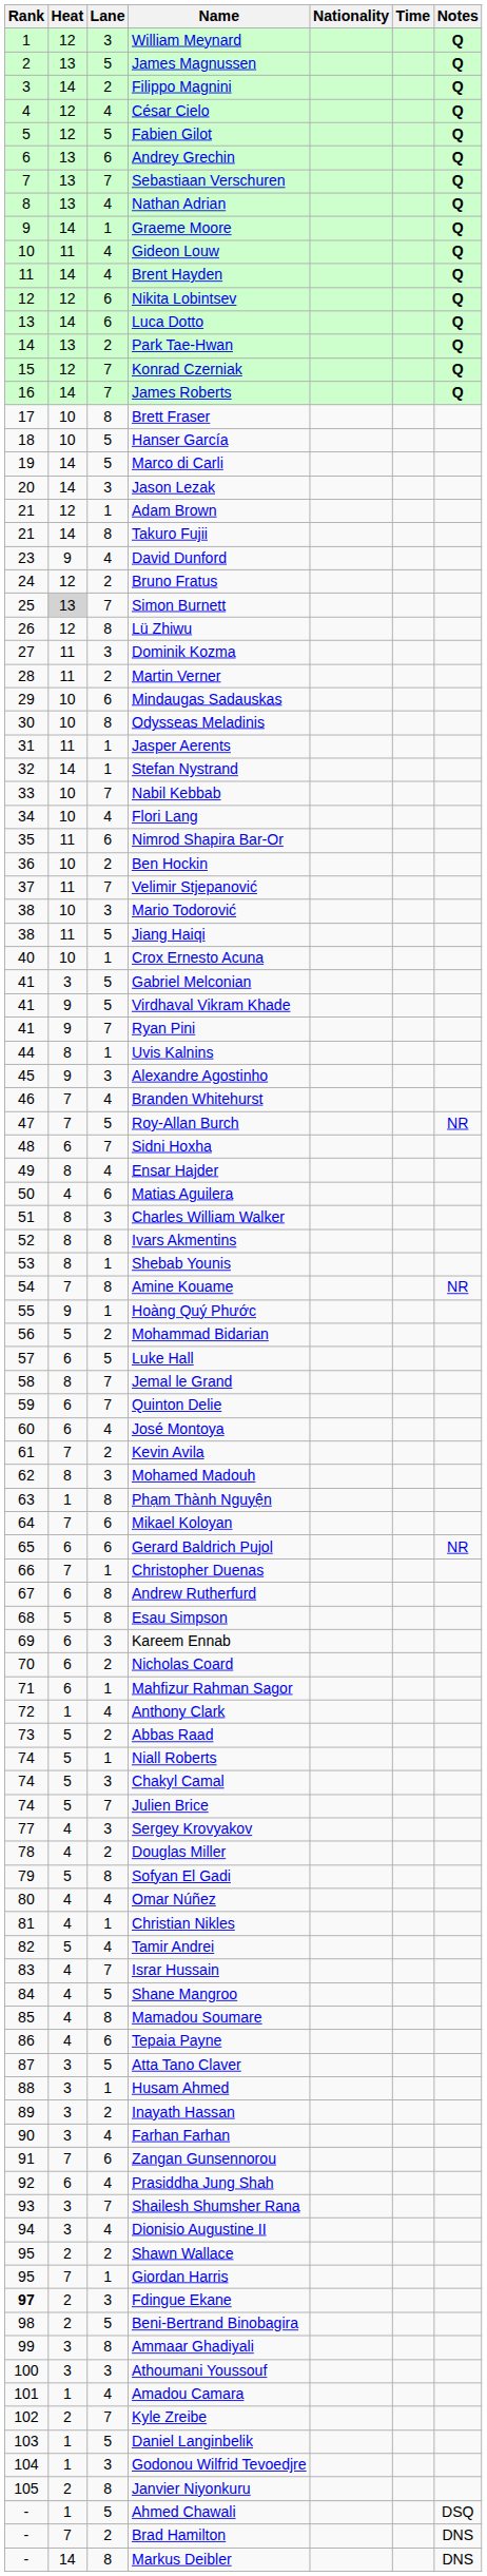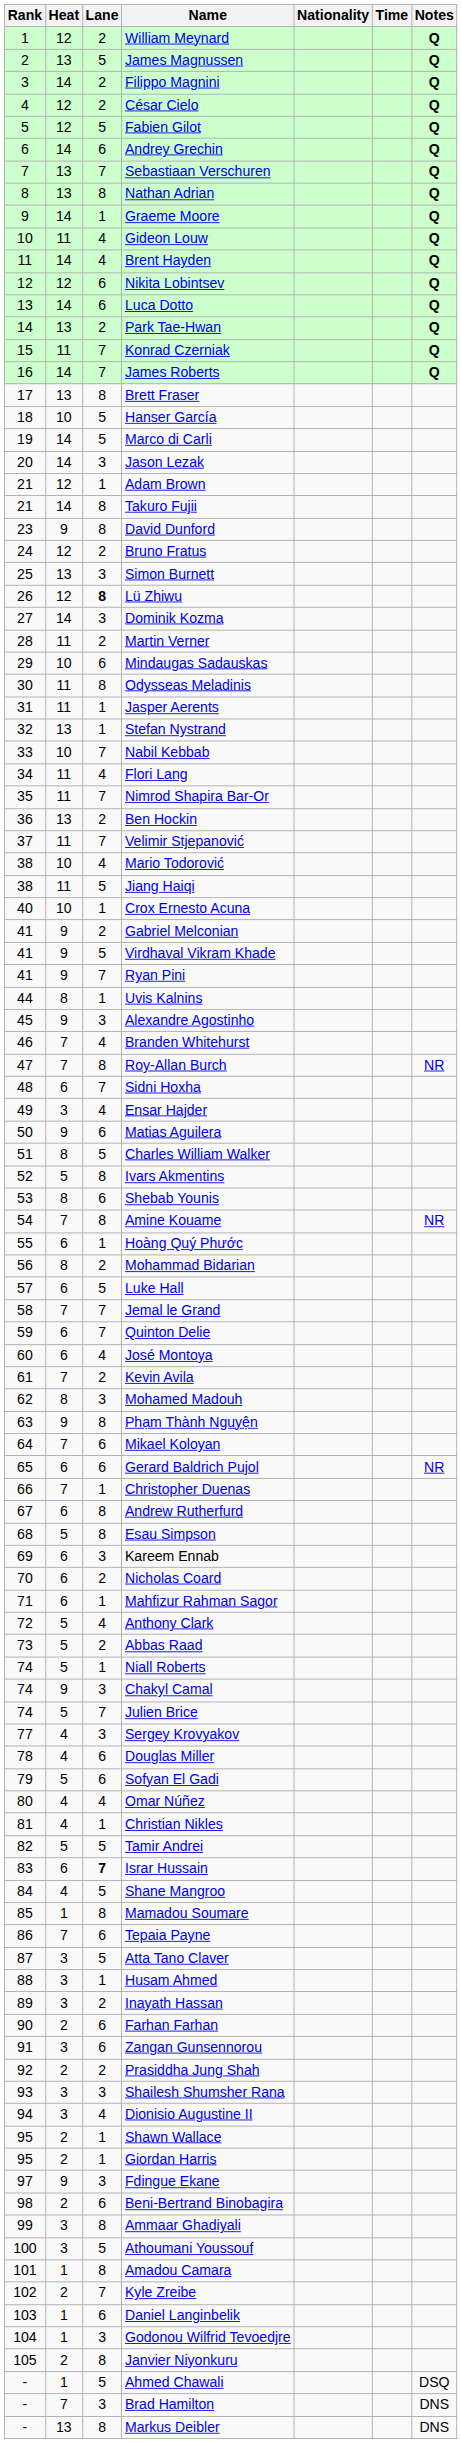 <table class="wikitable sortable" style="text-align:center">
 <tr>
 <th>Rank</th>
 <th>Heat</th>
 <th>Lane</th>
 <th>Name</th>
 <th>Nationality</th>
 <th>Time</th>
 <th>Notes</th>
 </tr>
 <tr bgcolor=ccffcc>
 <td>1</td>
 <td>12</td>
-<td>3</td>
+<td>2</td>
 <td align=left><a href='#'>William Meynard</a></td>
 <td align=left></td>
 <td></td>
 <td><strong>Q</strong></td>
 </tr>
 <tr bgcolor=ccffcc>
 <td>2</td>
 <td>13</td>
 <td>5</td>
 <td align=left><a href='#'>James Magnussen</a></td>
 <td align=left></td>
 <td></td>
 <td><strong>Q</strong></td>
 </tr>
 <tr bgcolor=ccffcc>
 <td>3</td>
 <td>14</td>
 <td>2</td>
 <td align=left><a href='#'>Filippo Magnini</a></td>
 <td align=left></td>
 <td></td>
 <td><strong>Q</strong></td>
 </tr>
 <tr bgcolor=ccffcc>
 <td>4</td>
 <td>12</td>
-<td>4</td>
+<td>2</td>
 <td align=left><a href='#'>César Cielo</a></td>
 <td align=left></td>
 <td></td>
 <td><strong>Q</strong></td>
 </tr>
 <tr bgcolor=ccffcc>
 <td>5</td>
 <td>12</td>
 <td>5</td>
 <td align=left><a href='#'>Fabien Gilot</a></td>
 <td align=left></td>
 <td></td>
 <td><strong>Q</strong></td>
 </tr>
 <tr bgcolor=ccffcc>
 <td>6</td>
-<td>13</td>
+<td>14</td>
 <td>6</td>
 <td align=left><a href='#'>Andrey Grechin</a></td>
 <td align=left></td>
 <td></td>
 <td><strong>Q</strong></td>
 </tr>
 <tr bgcolor=ccffcc>
 <td>7</td>
 <td>13</td>
 <td>7</td>
 <td align=left><a href='#'>Sebastiaan Verschuren</a></td>
 <td align=left></td>
 <td></td>
 <td><strong>Q</strong></td>
 </tr>
 <tr bgcolor=ccffcc>
 <td>8</td>
 <td>13</td>
-<td>4</td>
+<td>8</td>
 <td align=left><a href='#'>Nathan Adrian</a></td>
 <td align=left></td>
 <td></td>
 <td><strong>Q</strong></td>
 </tr>
 <tr bgcolor=ccffcc>
 <td>9</td>
 <td>14</td>
 <td>1</td>
 <td align=left><a href='#'>Graeme Moore</a></td>
 <td align=left></td>
 <td></td>
 <td><strong>Q</strong></td>
 </tr>
 <tr bgcolor=ccffcc>
 <td>10</td>
 <td>11</td>
 <td>4</td>
 <td align=left><a href='#'>Gideon Louw</a></td>
 <td align=left></td>
 <td></td>
 <td><strong>Q</strong></td>
 </tr>
 <tr bgcolor=ccffcc>
 <td>11</td>
 <td>14</td>
 <td>4</td>
 <td align=left><a href='#'>Brent Hayden</a></td>
 <td align=left></td>
 <td></td>
 <td><strong>Q</strong></td>
 </tr>
 <tr bgcolor=ccffcc>
 <td>12</td>
 <td>12</td>
 <td>6</td>
 <td align=left><a href='#'>Nikita Lobintsev</a></td>
 <td align=left></td>
 <td></td>
 <td><strong>Q</strong></td>
 </tr>
 <tr bgcolor=ccffcc>
 <td>13</td>
 <td>14</td>
 <td>6</td>
 <td align=left><a href='#'>Luca Dotto</a></td>
 <td align=left></td>
 <td></td>
 <td><strong>Q</strong></td>
 </tr>
 <tr bgcolor=ccffcc>
 <td>14</td>
 <td>13</td>
 <td>2</td>
 <td align=left><a href='#'>Park Tae-Hwan</a></td>
 <td align=left></td>
 <td></td>
 <td><strong>Q</strong></td>
 </tr>
 <tr bgcolor=ccffcc>
 <td>15</td>
-<td>12</td>
+<td>11</td>
 <td>7</td>
 <td align=left><a href='#'>Konrad Czerniak</a></td>
 <td align=left></td>
 <td></td>
 <td><strong>Q</strong></td>
 </tr>
 <tr bgcolor=ccffcc>
 <td>16</td>
 <td>14</td>
 <td>7</td>
 <td align=left><a href='#'>James Roberts</a></td>
 <td align=left></td>
 <td></td>
 <td><strong>Q</strong></td>
 </tr>
 <tr>
 <td>17</td>
-<td>10</td>
+<td>13</td>
 <td>8</td>
 <td align=left><a href='#'>Brett Fraser</a></td>
 <td align=left></td>
 <td></td>
 <td></td>
 </tr>
 <tr>
 <td>18</td>
 <td>10</td>
 <td>5</td>
 <td align=left><a href='#'>Hanser García</a></td>
 <td align=left></td>
 <td></td>
 <td></td>
 </tr>
 <tr>
 <td>19</td>
 <td>14</td>
 <td>5</td>
 <td align=left><a href='#'>Marco di Carli</a></td>
 <td align=left></td>
 <td></td>
 <td></td>
 </tr>
 <tr>
 <td>20</td>
 <td>14</td>
 <td>3</td>
 <td align=left><a href='#'>Jason Lezak</a></td>
 <td align=left></td>
 <td></td>
 <td></td>
 </tr>
 <tr>
 <td>21</td>
 <td>12</td>
 <td>1</td>
 <td align=left><a href='#'>Adam Brown</a></td>
 <td align=left></td>
 <td></td>
 <td></td>
 </tr>
 <tr>
 <td>21</td>
 <td>14</td>
 <td>8</td>
 <td align=left><a href='#'>Takuro Fujii</a></td>
 <td align=left></td>
 <td></td>
 <td></td>
 </tr>
 <tr>
 <td>23</td>
 <td>9</td>
-<td>4</td>
+<td>8</td>
 <td align=left><a href='#'>David Dunford</a></td>
 <td align=left></td>
 <td></td>
 <td></td>
 </tr>
 <tr>
 <td>24</td>
 <td>12</td>
 <td>2</td>
 <td align=left><a href='#'>Bruno Fratus</a></td>
 <td align=left></td>
 <td></td>
 <td></td>
 </tr>
 <tr>
 <td>25</td>
-<td style="background: lightgrey;">13</td>
-<td>7</td>
+<td>13</td>
+<td>3</td>
 <td align=left><a href='#'>Simon Burnett</a></td>
 <td align=left></td>
 <td></td>
 <td></td>
 </tr>
 <tr>
 <td>26</td>
 <td>12</td>
-<td>8</td>
+<td><strong>8</strong></td>
 <td align=left><a href='#'>Lü Zhiwu</a></td>
 <td align=left></td>
 <td></td>
 <td></td>
 </tr>
 <tr>
 <td>27</td>
-<td>11</td>
+<td>14</td>
 <td>3</td>
 <td align=left><a href='#'>Dominik Kozma</a></td>
 <td align=left></td>
 <td></td>
 <td></td>
 </tr>
 <tr>
 <td>28</td>
 <td>11</td>
 <td>2</td>
 <td align=left><a href='#'>Martin Verner</a></td>
 <td align=left></td>
 <td></td>
 <td></td>
 </tr>
 <tr>
 <td>29</td>
 <td>10</td>
 <td>6</td>
 <td align=left><a href='#'>Mindaugas Sadauskas</a></td>
 <td align=left></td>
 <td></td>
 <td></td>
 </tr>
 <tr>
 <td>30</td>
-<td>10</td>
+<td>11</td>
 <td>8</td>
 <td align=left><a href='#'>Odysseas Meladinis</a></td>
 <td align=left></td>
 <td></td>
 <td></td>
 </tr>
 <tr>
 <td>31</td>
 <td>11</td>
 <td>1</td>
 <td align=left><a href='#'>Jasper Aerents</a></td>
 <td align=left></td>
 <td></td>
 <td></td>
 </tr>
 <tr>
 <td>32</td>
-<td>14</td>
+<td>13</td>
 <td>1</td>
 <td align=left><a href='#'>Stefan Nystrand</a></td>
 <td align=left></td>
 <td></td>
 <td></td>
 </tr>
 <tr>
 <td>33</td>
 <td>10</td>
 <td>7</td>
 <td align=left><a href='#'>Nabil Kebbab</a></td>
 <td align=left></td>
 <td></td>
 <td></td>
 </tr>
 <tr>
 <td>34</td>
-<td>10</td>
+<td>11</td>
 <td>4</td>
 <td align=left><a href='#'>Flori Lang</a></td>
 <td align=left></td>
 <td></td>
 <td></td>
 </tr>
 <tr>
 <td>35</td>
 <td>11</td>
-<td>6</td>
+<td>7</td>
 <td align=left><a href='#'>Nimrod Shapira Bar-Or</a></td>
 <td align=left></td>
 <td></td>
 <td></td>
 </tr>
 <tr>
 <td>36</td>
-<td>10</td>
+<td>13</td>
 <td>2</td>
 <td align=left><a href='#'>Ben Hockin</a></td>
 <td align=left></td>
 <td></td>
 <td></td>
 </tr>
 <tr>
 <td>37</td>
 <td>11</td>
 <td>7</td>
 <td align=left><a href='#'>Velimir Stjepanović</a></td>
 <td align=left></td>
 <td></td>
 <td></td>
 </tr>
 <tr>
 <td>38</td>
 <td>10</td>
-<td>3</td>
+<td>4</td>
 <td align=left><a href='#'>Mario Todorović</a></td>
 <td align=left></td>
 <td></td>
 <td></td>
 </tr>
 <tr>
 <td>38</td>
 <td>11</td>
 <td>5</td>
 <td align=left><a href='#'>Jiang Haiqi</a></td>
 <td align=left></td>
 <td></td>
 <td></td>
 </tr>
 <tr>
 <td>40</td>
 <td>10</td>
 <td>1</td>
 <td align=left><a href='#'>Crox Ernesto Acuna</a></td>
 <td align=left></td>
 <td></td>
 <td></td>
 </tr>
 <tr>
 <td>41</td>
-<td>3</td>
-<td>5</td>
+<td>9</td>
+<td>2</td>
 <td align=left><a href='#'>Gabriel Melconian</a></td>
 <td align=left></td>
 <td></td>
 <td></td>
 </tr>
 <tr>
 <td>41</td>
 <td>9</td>
 <td>5</td>
 <td align=left><a href='#'>Virdhaval Vikram Khade</a></td>
 <td align=left></td>
 <td></td>
 <td></td>
 </tr>
 <tr>
 <td>41</td>
 <td>9</td>
 <td>7</td>
 <td align=left><a href='#'>Ryan Pini</a></td>
 <td align=left></td>
 <td></td>
 <td></td>
 </tr>
 <tr>
 <td>44</td>
 <td>8</td>
 <td>1</td>
 <td align=left><a href='#'>Uvis Kalnins</a></td>
 <td align=left></td>
 <td></td>
 <td></td>
 </tr>
 <tr>
 <td>45</td>
 <td>9</td>
 <td>3</td>
 <td align=left><a href='#'>Alexandre Agostinho</a></td>
 <td align=left></td>
 <td></td>
 <td></td>
 </tr>
 <tr>
 <td>46</td>
 <td>7</td>
 <td>4</td>
 <td align=left><a href='#'>Branden Whitehurst</a></td>
 <td align=left></td>
 <td></td>
 <td></td>
 </tr>
 <tr>
 <td>47</td>
 <td>7</td>
-<td>5</td>
+<td>8</td>
 <td align=left><a href='#'>Roy-Allan Burch</a></td>
 <td align=left></td>
 <td></td>
 <td><a href='#'>NR</a></td>
 </tr>
 <tr>
 <td>48</td>
 <td>6</td>
 <td>7</td>
 <td align=left><a href='#'>Sidni Hoxha</a></td>
 <td align=left></td>
 <td></td>
 <td></td>
 </tr>
 <tr>
 <td>49</td>
-<td>8</td>
+<td>3</td>
 <td>4</td>
 <td align=left><a href='#'>Ensar Hajder</a></td>
 <td align=left></td>
 <td></td>
 <td></td>
 </tr>
 <tr>
 <td>50</td>
-<td>4</td>
+<td>9</td>
 <td>6</td>
 <td align=left><a href='#'>Matias Aguilera</a></td>
 <td align=left></td>
 <td></td>
 <td></td>
 </tr>
 <tr>
 <td>51</td>
 <td>8</td>
-<td>3</td>
+<td>5</td>
 <td align=left><a href='#'>Charles William Walker</a></td>
 <td align=left></td>
 <td></td>
 <td></td>
 </tr>
 <tr>
 <td>52</td>
-<td>8</td>
+<td>5</td>
 <td>8</td>
 <td align=left><a href='#'>Ivars Akmentins</a></td>
 <td align=left></td>
 <td></td>
 <td></td>
 </tr>
 <tr>
 <td>53</td>
 <td>8</td>
-<td>1</td>
+<td>6</td>
 <td align=left><a href='#'>Shebab Younis</a></td>
 <td align=left></td>
 <td></td>
 <td></td>
 </tr>
 <tr>
 <td>54</td>
 <td>7</td>
 <td>8</td>
 <td align=left><a href='#'>Amine Kouame</a></td>
 <td align=left></td>
 <td></td>
 <td><a href='#'>NR</a></td>
 </tr>
 <tr>
 <td>55</td>
-<td>9</td>
+<td>6</td>
 <td>1</td>
 <td align=left><a href='#'>Hoàng Quý Phước</a></td>
 <td align=left></td>
 <td></td>
 <td></td>
 </tr>
 <tr>
 <td>56</td>
-<td>5</td>
+<td>8</td>
 <td>2</td>
 <td align=left><a href='#'>Mohammad Bidarian</a></td>
 <td align=left></td>
 <td></td>
 <td></td>
 </tr>
 <tr>
 <td>57</td>
 <td>6</td>
 <td>5</td>
 <td align=left><a href='#'>Luke Hall</a></td>
 <td align=left></td>
 <td></td>
 <td></td>
 </tr>
 <tr>
 <td>58</td>
-<td>8</td>
+<td>7</td>
 <td>7</td>
 <td align=left><a href='#'>Jemal le Grand</a></td>
 <td align=left></td>
 <td></td>
 <td></td>
 </tr>
 <tr>
 <td>59</td>
 <td>6</td>
 <td>7</td>
 <td align=left><a href='#'>Quinton Delie</a></td>
 <td align=left></td>
 <td></td>
 <td></td>
 </tr>
 <tr>
 <td>60</td>
 <td>6</td>
 <td>4</td>
 <td align=left><a href='#'>José Montoya</a></td>
 <td align=left></td>
 <td></td>
 <td></td>
 </tr>
 <tr>
 <td>61</td>
 <td>7</td>
 <td>2</td>
 <td align=left><a href='#'>Kevin Avila</a></td>
 <td align=left></td>
 <td></td>
 <td></td>
 </tr>
 <tr>
 <td>62</td>
 <td>8</td>
 <td>3</td>
 <td align=left><a href='#'>Mohamed Madouh</a></td>
 <td align=left></td>
 <td></td>
 <td></td>
 </tr>
 <tr>
 <td>63</td>
-<td>1</td>
+<td>9</td>
 <td>8</td>
 <td align=left><a href='#'>Phạm Thành Nguyện</a></td>
 <td align=left></td>
 <td></td>
 <td></td>
 </tr>
 <tr>
 <td>64</td>
 <td>7</td>
 <td>6</td>
 <td align=left><a href='#'>Mikael Koloyan</a></td>
 <td align=left></td>
 <td></td>
 <td></td>
 </tr>
 <tr>
 <td>65</td>
 <td>6</td>
 <td>6</td>
 <td align=left><a href='#'>Gerard Baldrich Pujol</a></td>
 <td align=left></td>
 <td></td>
 <td><a href='#'>NR</a></td>
 </tr>
 <tr>
 <td>66</td>
 <td>7</td>
 <td>1</td>
 <td align=left><a href='#'>Christopher Duenas</a></td>
 <td align=left></td>
 <td></td>
 <td></td>
 </tr>
 <tr>
 <td>67</td>
 <td>6</td>
 <td>8</td>
 <td align=left><a href='#'>Andrew Rutherfurd</a></td>
 <td align=left></td>
 <td></td>
 <td></td>
 </tr>
 <tr>
 <td>68</td>
 <td>5</td>
 <td>8</td>
 <td align=left><a href='#'>Esau Simpson</a></td>
 <td align=left></td>
 <td></td>
 <td></td>
 </tr>
 <tr>
 <td>69</td>
 <td>6</td>
 <td>3</td>
 <td align=left>Kareem Ennab</td>
 <td align=left></td>
 <td></td>
 <td></td>
 </tr>
 <tr>
 <td>70</td>
 <td>6</td>
 <td>2</td>
 <td align=left><a href='#'>Nicholas Coard</a></td>
 <td align=left></td>
 <td></td>
 <td></td>
 </tr>
 <tr>
 <td>71</td>
 <td>6</td>
 <td>1</td>
 <td align=left><a href='#'>Mahfizur Rahman Sagor</a></td>
 <td align=left></td>
 <td></td>
 <td></td>
 </tr>
 <tr>
 <td>72</td>
-<td>1</td>
+<td>5</td>
 <td>4</td>
 <td align=left><a href='#'>Anthony Clark</a></td>
 <td align=left></td>
 <td></td>
 <td></td>
 </tr>
 <tr>
 <td>73</td>
 <td>5</td>
 <td>2</td>
 <td align=left><a href='#'>Abbas Raad</a></td>
 <td align=left></td>
 <td></td>
 <td></td>
 </tr>
 <tr>
 <td>74</td>
 <td>5</td>
 <td>1</td>
 <td align=left><a href='#'>Niall Roberts</a></td>
 <td align=left></td>
 <td></td>
 <td></td>
 </tr>
 <tr>
 <td>74</td>
-<td>5</td>
+<td>9</td>
 <td>3</td>
 <td align=left><a href='#'>Chakyl Camal</a></td>
 <td align=left></td>
 <td></td>
 <td></td>
 </tr>
 <tr>
 <td>74</td>
 <td>5</td>
 <td>7</td>
 <td align=left><a href='#'>Julien Brice</a></td>
 <td align=left></td>
 <td></td>
 <td></td>
 </tr>
 <tr>
 <td>77</td>
 <td>4</td>
 <td>3</td>
 <td align=left><a href='#'>Sergey Krovyakov</a></td>
 <td align=left></td>
 <td></td>
 <td></td>
 </tr>
 <tr>
 <td>78</td>
 <td>4</td>
-<td>2</td>
+<td>6</td>
 <td align=left><a href='#'>Douglas Miller</a></td>
 <td align=left></td>
 <td></td>
 <td></td>
 </tr>
 <tr>
 <td>79</td>
 <td>5</td>
-<td>8</td>
+<td>6</td>
 <td align=left><a href='#'>Sofyan El Gadi</a></td>
 <td align=left></td>
 <td></td>
 <td></td>
 </tr>
 <tr>
 <td>80</td>
 <td>4</td>
 <td>4</td>
 <td align=left><a href='#'>Omar Núñez</a></td>
 <td align=left></td>
 <td></td>
 <td></td>
 </tr>
 <tr>
 <td>81</td>
 <td>4</td>
 <td>1</td>
 <td align=left><a href='#'>Christian Nikles</a></td>
 <td align=left></td>
 <td></td>
 <td></td>
 </tr>
 <tr>
 <td>82</td>
 <td>5</td>
-<td>4</td>
+<td>5</td>
 <td align=left><a href='#'>Tamir Andrei</a></td>
 <td align=left></td>
 <td></td>
 <td></td>
 </tr>
 <tr>
 <td>83</td>
-<td>4</td>
-<td>7</td>
+<td>6</td>
+<td><strong>7</strong></td>
 <td align=left><a href='#'>Israr Hussain</a></td>
 <td align=left></td>
 <td></td>
 <td></td>
 </tr>
 <tr>
 <td>84</td>
 <td>4</td>
 <td>5</td>
 <td align=left><a href='#'>Shane Mangroo</a></td>
 <td align=left></td>
 <td></td>
 <td></td>
 </tr>
 <tr>
 <td>85</td>
-<td>4</td>
+<td>1</td>
 <td>8</td>
 <td align=left><a href='#'>Mamadou Soumare</a></td>
 <td align=left></td>
 <td></td>
 <td></td>
 </tr>
 <tr>
 <td>86</td>
-<td>4</td>
+<td>7</td>
 <td>6</td>
 <td align=left><a href='#'>Tepaia Payne</a></td>
 <td align=left></td>
 <td></td>
 <td></td>
 </tr>
 <tr>
 <td>87</td>
 <td>3</td>
 <td>5</td>
 <td align=left><a href='#'>Atta Tano Claver</a></td>
 <td align=left></td>
 <td></td>
 <td></td>
 </tr>
 <tr>
 <td>88</td>
 <td>3</td>
 <td>1</td>
 <td align=left><a href='#'>Husam Ahmed</a></td>
 <td align=left></td>
 <td></td>
 <td></td>
 </tr>
 <tr>
 <td>89</td>
 <td>3</td>
 <td>2</td>
 <td align=left><a href='#'>Inayath Hassan</a></td>
 <td align=left></td>
 <td></td>
 <td></td>
 </tr>
 <tr>
 <td>90</td>
-<td>3</td>
-<td>4</td>
+<td>2</td>
+<td>6</td>
 <td align=left><a href='#'>Farhan Farhan</a></td>
 <td align=left></td>
 <td></td>
 <td></td>
 </tr>
 <tr>
 <td>91</td>
-<td>7</td>
+<td>3</td>
 <td>6</td>
 <td align=left><a href='#'>Zangan Gunsennorou</a></td>
 <td align=left></td>
 <td></td>
 <td></td>
 </tr>
 <tr>
 <td>92</td>
-<td>6</td>
-<td>4</td>
+<td>2</td>
+<td>2</td>
 <td align=left><a href='#'>Prasiddha Jung Shah</a></td>
 <td align=left></td>
 <td></td>
 <td></td>
 </tr>
 <tr>
 <td>93</td>
 <td>3</td>
-<td>7</td>
+<td>3</td>
 <td align=left><a href='#'>Shailesh Shumsher Rana</a></td>
 <td align=left></td>
 <td></td>
 <td></td>
 </tr>
 <tr>
 <td>94</td>
 <td>3</td>
 <td>4</td>
 <td align=left><a href='#'>Dionisio Augustine II</a></td>
 <td align=left></td>
 <td></td>
 <td></td>
 </tr>
 <tr>
 <td>95</td>
 <td>2</td>
-<td>2</td>
+<td>1</td>
 <td align=left><a href='#'>Shawn Wallace</a></td>
 <td align=left></td>
 <td></td>
 <td></td>
 </tr>
 <tr>
 <td>95</td>
-<td>7</td>
+<td>2</td>
 <td>1</td>
 <td align=left><a href='#'>Giordan Harris</a></td>
 <td align=left></td>
 <td></td>
 <td></td>
 </tr>
 <tr>
-<td><strong>97</strong></td>
-<td>2</td>
+<td>97</td>
+<td>9</td>
 <td>3</td>
 <td align=left><a href='#'>Fdingue Ekane</a></td>
 <td align=left></td>
 <td></td>
 <td></td>
 </tr>
 <tr>
 <td>98</td>
 <td>2</td>
-<td>5</td>
+<td>6</td>
 <td align=left><a href='#'>Beni-Bertrand Binobagira</a></td>
 <td align=left></td>
 <td></td>
 <td></td>
 </tr>
 <tr>
 <td>99</td>
 <td>3</td>
 <td>8</td>
 <td align=left><a href='#'>Ammaar Ghadiyali</a></td>
 <td align=left></td>
 <td></td>
 <td></td>
 </tr>
 <tr>
 <td>100</td>
 <td>3</td>
-<td>3</td>
+<td>5</td>
 <td align=left><a href='#'>Athoumani Youssouf</a></td>
 <td align=left></td>
 <td></td>
 <td></td>
 </tr>
 <tr>
 <td>101</td>
 <td>1</td>
-<td>4</td>
+<td>8</td>
 <td align=left><a href='#'>Amadou Camara</a></td>
 <td align=left></td>
 <td></td>
 <td></td>
 </tr>
 <tr>
 <td>102</td>
 <td>2</td>
 <td>7</td>
 <td align=left><a href='#'>Kyle Zreibe</a></td>
 <td align=left></td>
 <td></td>
 <td></td>
 </tr>
 <tr>
 <td>103</td>
 <td>1</td>
-<td>5</td>
+<td>6</td>
 <td align=left><a href='#'>Daniel Langinbelik</a></td>
 <td align=left></td>
 <td></td>
 <td></td>
 </tr>
 <tr>
 <td>104</td>
 <td>1</td>
 <td>3</td>
 <td align=left><a href='#'>Godonou Wilfrid Tevoedjre</a></td>
 <td align=left></td>
 <td></td>
 <td></td>
 </tr>
 <tr>
 <td>105</td>
 <td>2</td>
 <td>8</td>
 <td align=left><a href='#'>Janvier Niyonkuru</a></td>
 <td align=left></td>
 <td></td>
 <td></td>
 </tr>
 <tr>
 <td>-</td>
 <td>1</td>
 <td>5</td>
 <td align=left><a href='#'>Ahmed Chawali</a></td>
 <td align=left></td>
 <td></td>
 <td>DSQ</td>
 </tr>
 <tr>
 <td>-</td>
 <td>7</td>
-<td>2</td>
+<td>3</td>
 <td align=left><a href='#'>Brad Hamilton</a></td>
 <td align=left></td>
 <td></td>
 <td>DNS</td>
 </tr>
 <tr>
 <td>-</td>
-<td>14</td>
+<td>13</td>
 <td>8</td>
 <td align=left><a href='#'>Markus Deibler</a></td>
 <td align=left></td>
 <td></td>
 <td>DNS</td>
 </tr>
 </table>
